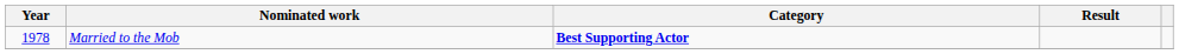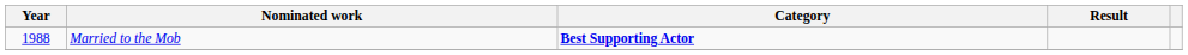 <table class="wikitable" style="width:85%;">
 <tr>
 <th width=5%>Year</th>
 <th style="width:40%;">Nominated work</th>
 <th style="width:40%;">Category</th>
 <th style="width:10%;">Result</th>
 <th width=1%></th>
 </tr>
 <tr>
-<td style="text-align:center;"><a href='#'>1978</a></td>
+<td style="text-align:center;"><a href='#'>1988</a></td>
 <td><em><a href='#'>Married to the Mob</a></em></td>
 <td><strong><a href='#'>Best Supporting Actor</a></strong></td>
 <td></td>
 <td style="text-align:center;"></td>
 </tr>
 <tr>
 </tr>
 </table>
